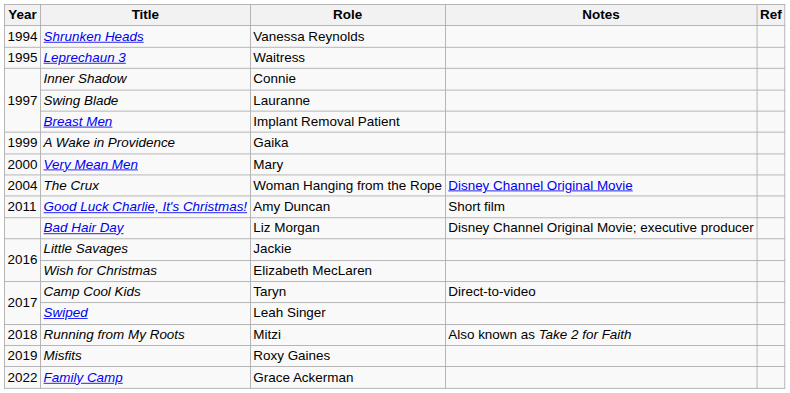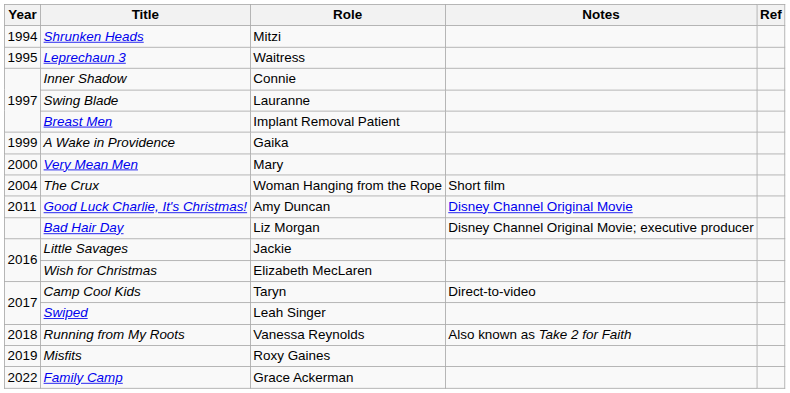 <table class="wikitable sortable plainrowheaders">
 <tr>
 <th>Year</th>
 <th>Title</th>
 <th>Role</th>
 <th class="unsortable">Notes</th>
 <th class="unsortable">Ref</th>
 </tr>
 <tr>
 <td>1994</td>
 <td><em><a href='#'>Shrunken Heads</a></em></td>
-<td>Vanessa Reynolds</td>
+<td>Mitzi</td>
 <td></td>
 <td></td>
 </tr>
 <tr>
 <td>1995</td>
 <td><em><a href='#'>Leprechaun 3</a></em></td>
 <td>Waitress</td>
 <td></td>
 <td></td>
 </tr>
 <tr>
 <td rowspan="3">1997</td>
 <td><em>Inner Shadow</em></td>
 <td>Connie</td>
 <td></td>
 <td></td>
 </tr>
 <tr>
 <td><em>Swing Blade</em></td>
 <td>Lauranne</td>
 <td></td>
 <td></td>
 </tr>
 <tr>
 <td><em><a href='#'>Breast Men</a></em></td>
 <td>Implant Removal Patient</td>
 <td></td>
 <td></td>
 </tr>
 <tr>
 <td>1999</td>
 <td><em>A Wake in Providence</em></td>
 <td>Gaika</td>
 <td></td>
 <td></td>
 </tr>
 <tr>
 <td>2000</td>
 <td><em><a href='#'>Very Mean Men</a></em></td>
 <td>Mary</td>
 <td></td>
 <td></td>
 </tr>
 <tr>
 <td>2004</td>
 <td><em>The Crux</em></td>
 <td>Woman Hanging from the Rope</td>
-<td><a href='#'>Disney Channel Original Movie</a></td>
+<td>Short film</td>
 <td></td>
 </tr>
 <tr>
 <td>2011</td>
 <td><em><a href='#'>Good Luck Charlie, It's Christmas!</a></em></td>
 <td>Amy Duncan</td>
-<td>Short film</td>
+<td><a href='#'>Disney Channel Original Movie</a></td>
 <td></td>
 </tr>
 <tr>
 <td></td>
 <td><em><a href='#'>Bad Hair Day</a></em></td>
 <td>Liz Morgan</td>
 <td>Disney Channel Original Movie; executive producer</td>
 <td></td>
 </tr>
 <tr>
 <td rowspan=2>2016</td>
 <td><em>Little Savages</em></td>
 <td>Jackie</td>
 <td></td>
 <td></td>
 </tr>
 <tr>
 <td><em>Wish for Christmas</em></td>
 <td>Elizabeth MecLaren</td>
 <td></td>
 <td></td>
 </tr>
 <tr>
 <td rowspan=2>2017</td>
 <td><em>Camp Cool Kids</em></td>
 <td>Taryn</td>
 <td>Direct-to-video</td>
 <td></td>
 </tr>
 <tr>
 <td><em><a href='#'>Swiped</a></em></td>
 <td>Leah Singer</td>
 <td></td>
 <td></td>
 </tr>
 <tr>
 <td>2018</td>
 <td><em>Running from My Roots</em></td>
-<td>Mitzi</td>
+<td>Vanessa Reynolds</td>
 <td>Also known as <em>Take 2 for Faith</em></td>
 <td></td>
 </tr>
 <tr>
 <td>2019</td>
 <td><em>Misfits</em></td>
 <td>Roxy Gaines</td>
 <td></td>
 <td></td>
 </tr>
 <tr>
 <td>2022</td>
 <td><em><a href='#'>Family Camp</a></em></td>
 <td>Grace Ackerman</td>
 <td></td>
 <td></td>
 </tr>
 </table>
